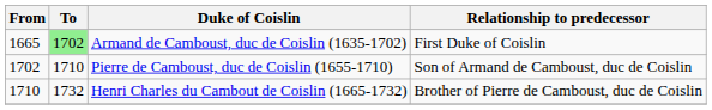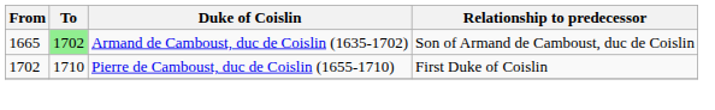 <table class="wikitable">
 <tr>
 <th>From</th>
 <th>To</th>
 <th>Duke of Coislin</th>
 <th>Relationship to predecessor</th>
 </tr>
 <tr>
 <td>1665</td>
 <td style="background: lightgreen;">1702</td>
 <td><a href='#'>Armand de Camboust, duc de Coislin</a> (1635-1702)</td>
-<td>First Duke of Coislin</td>
+<td>Son of Armand de Camboust, duc de Coislin</td>
 </tr>
 <tr>
 <td>1702</td>
 <td>1710</td>
 <td><a href='#'>Pierre de Camboust, duc de Coislin</a> (1655-1710)</td>
-<td>Son of Armand de Camboust, duc de Coislin</td>
-</tr>
-<tr>
-<td>1710</td>
-<td>1732</td>
-<td><a href='#'>Henri Charles du Cambout de Coislin</a> (1665-1732)</td>
-<td>Brother of Pierre de Camboust, duc de Coislin</td>
+<td>First Duke of Coislin</td>
 </tr>
 <tr>
 </tr>
 </table>
